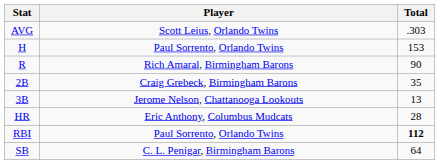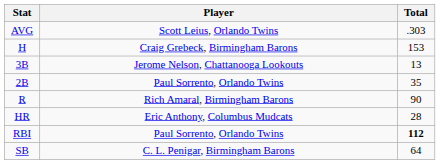 <table class="wikitable" width="40%" style="text-align:center;">
 <tr>
 <th width="5%">Stat</th>
 <th width="60%">Player</th>
 <th width="5%">Total</th>
 </tr>
 <tr>
 <td><a href='#'>AVG</a></td>
 <td><a href='#'>Scott Leius</a>, <a href='#'>Orlando Twins</a></td>
 <td>.303</td>
 </tr>
 <tr>
 <td><a href='#'>H</a></td>
+<td><a href='#'>Craig Grebeck</a>, <a href='#'>Birmingham Barons</a></td>
+<td>153</td>
+</tr>
+<tr>
+<td><a href='#'>3B</a></td>
+<td><a href='#'>Jerome Nelson</a>, <a href='#'>Chattanooga Lookouts</a></td>
+<td>13</td>
+</tr>
+<tr>
+<td><a href='#'>2B</a></td>
 <td><a href='#'>Paul Sorrento</a>, <a href='#'>Orlando Twins</a></td>
-<td>153</td>
+<td>35</td>
 </tr>
 <tr>
 <td><a href='#'>R</a></td>
 <td><a href='#'>Rich Amaral</a>, <a href='#'>Birmingham Barons</a></td>
 <td>90</td>
-</tr>
-<tr>
-<td><a href='#'>2B</a></td>
-<td><a href='#'>Craig Grebeck</a>, <a href='#'>Birmingham Barons</a></td>
-<td>35</td>
-</tr>
-<tr>
-<td><a href='#'>3B</a></td>
-<td><a href='#'>Jerome Nelson</a>, <a href='#'>Chattanooga Lookouts</a></td>
-<td>13</td>
 </tr>
 <tr>
 <td><a href='#'>HR</a></td>
 <td><a href='#'>Eric Anthony</a>, <a href='#'>Columbus Mudcats</a></td>
 <td>28</td>
 </tr>
 <tr>
 <td><a href='#'>RBI</a></td>
 <td><a href='#'>Paul Sorrento</a>, <a href='#'>Orlando Twins</a></td>
 <td><strong>112</strong></td>
 </tr>
 <tr>
 <td><a href='#'>SB</a></td>
 <td><a href='#'>C. L. Penigar</a>, <a href='#'>Birmingham Barons</a></td>
 <td>64</td>
 </tr>
 </table>
